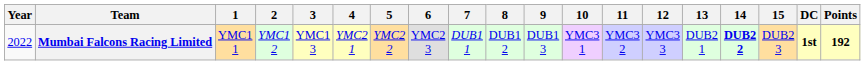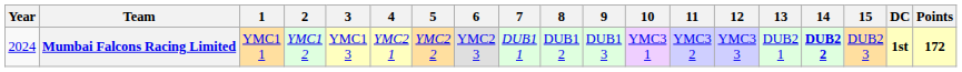 <table class="wikitable" style="text-align:center; font-size:85%;">
 <tr>
 <th>Year</th>
 <th>Team</th>
 <th>1</th>
 <th>2</th>
 <th>3</th>
 <th>4</th>
 <th>5</th>
 <th>6</th>
 <th>7</th>
 <th>8</th>
 <th>9</th>
 <th>10</th>
 <th>11</th>
 <th>12</th>
 <th>13</th>
 <th>14</th>
 <th>15</th>
 <th>DC</th>
 <th>Points</th>
 </tr>
 <tr>
-<td><a href='#'>2022</a></td>
+<td><a href='#'>2024</a></td>
 <th nowrap><a href='#'>Mumbai Falcons Racing Limited</a></th>
 <td style="background:#FFDF9F;"><a href='#'>YMC1<br>1</a><br></td>
 <td style="background:#DFFFDF;"><em><a href='#'>YMC1<br>2</a></em><br></td>
 <td style="background:#FFFFBF;"><a href='#'>YMC1<br>3</a><br></td>
 <td style="background:#FFFFBF;"><em><a href='#'>YMC2<br>1</a></em><br></td>
 <td style="background:#FFDF9F;"><em><a href='#'>YMC2<br>2</a></em><br></td>
 <td style="background:#DFDFDF;"><a href='#'>YMC2<br>3</a><br></td>
 <td style="background:#DFFFDF;"><em><a href='#'>DUB1<br>1</a></em><br></td>
 <td style="background:#DFFFDF;"><a href='#'>DUB1<br>2</a><br></td>
 <td style="background:#DFFFDF;"><a href='#'>DUB1<br>3</a><br></td>
 <td style="background:#EFCFFF;"><a href='#'>YMC3<br>1</a><br></td>
 <td style="background:#CFCFFF;"><a href='#'>YMC3<br>2</a><br></td>
 <td style="background:#CFCFFF;"><a href='#'>YMC3<br>3</a><br></td>
 <td style="background:#DFFFDF;"><a href='#'>DUB2<br>1</a><br></td>
 <td style="background:#DFFFDF;"><strong><a href='#'>DUB2<br>2</a><br></strong></td>
 <td style="background:#FFDF9F;"><a href='#'>DUB2<br>3</a><br></td>
 <th style="background:#FFFFBF;">1st</th>
-<th style="background:#FFFFBF;">192</th>
+<th style="background:#FFFFBF;">172</th>
 </tr>
 </table>
